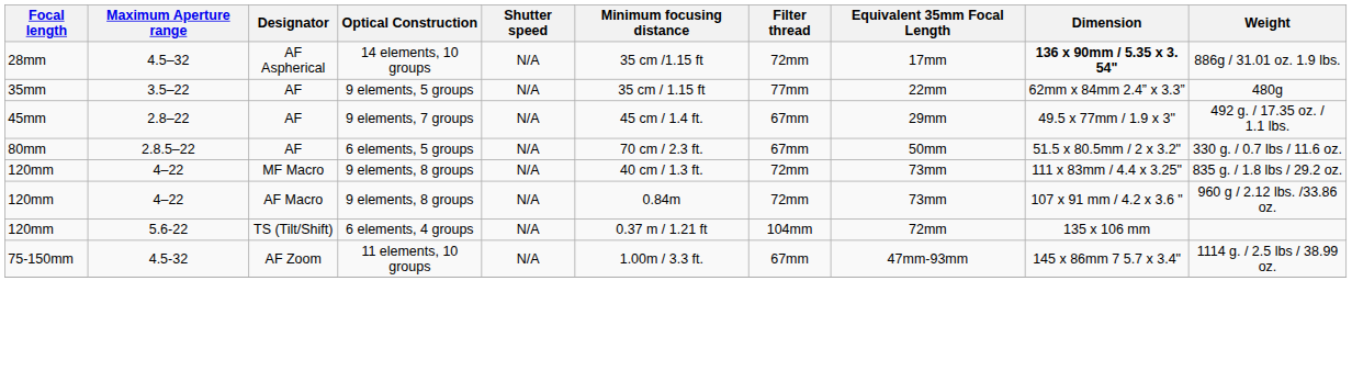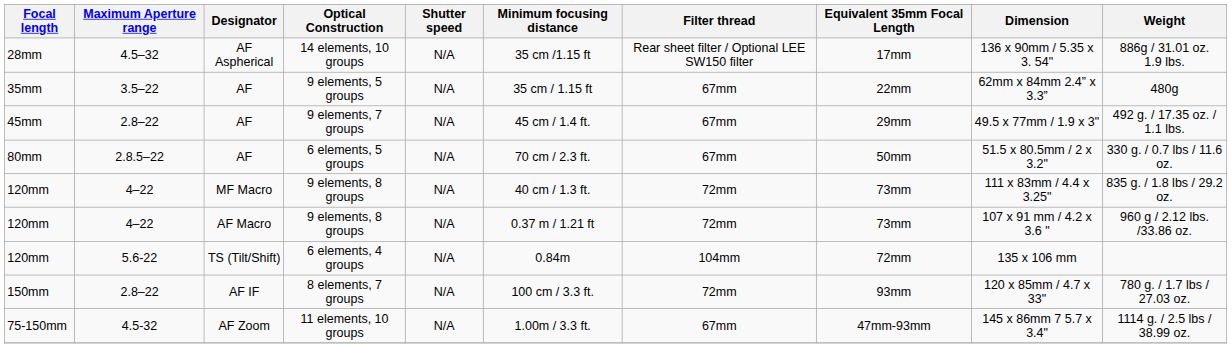 <table class="wikitable sortable" style="text-align:center">
 <tr>
 <th><a href='#'>Focal length</a></th>
 <th><a href='#'>Maximum Aperture range</a></th>
 <th>Designator</th>
 <th>Optical Construction</th>
 <th>Shutter speed</th>
 <th>Minimum focusing distance</th>
 <th>Filter thread</th>
 <th>Equivalent 35mm Focal Length</th>
 <th>Dimension</th>
 <th>Weight</th>
 </tr>
 <tr>
 <td style="text-align:left;">28mm</td>
 <td>4.5–32</td>
 <td>AF Aspherical</td>
 <td>14 elements, 10 groups</td>
 <td>N/A</td>
 <td>35 cm /1.15 ft</td>
-<td>72mm</td>
+<td>Rear sheet filter / Optional LEE SW150 filter</td>
 <td>17mm</td>
-<td><strong>136 x 90mm / 5.35 x 3. 54"</strong></td>
+<td>136 x 90mm / 5.35 x 3. 54"</td>
 <td>886g / 31.01 oz. 1.9 lbs.</td>
 </tr>
 <tr>
 <td style="text-align:left;">35mm</td>
 <td>3.5–22</td>
 <td>AF</td>
 <td>9 elements, 5 groups</td>
 <td>N/A</td>
 <td>35 cm / 1.15 ft</td>
-<td>77mm</td>
+<td>67mm</td>
 <td>22mm</td>
 <td>62mm x 84mm 2.4” x 3.3”</td>
 <td>480g</td>
 </tr>
 <tr>
 <td style="text-align:left;">45mm</td>
 <td>2.8–22</td>
 <td>AF</td>
 <td>9 elements, 7 groups</td>
 <td>N/A</td>
 <td>45 cm / 1.4 ft.</td>
 <td>67mm</td>
 <td>29mm</td>
 <td>49.5 x 77mm / 1.9 x 3"</td>
 <td>492 g. / 17.35 oz. / 1.1 lbs.</td>
 </tr>
 <tr>
 <td style="text-align:left;">80mm</td>
 <td>2.8.5–22</td>
 <td>AF</td>
 <td>6 elements, 5 groups</td>
 <td>N/A</td>
 <td>70 cm / 2.3 ft.</td>
 <td>67mm</td>
 <td>50mm</td>
 <td>51.5 x 80.5mm / 2 x 3.2"</td>
 <td>330 g. / 0.7 lbs / 11.6 oz.</td>
 </tr>
 <tr>
 <td style="text-align:left;">120mm</td>
 <td>4–22</td>
 <td>MF Macro</td>
 <td>9 elements, 8 groups</td>
 <td>N/A</td>
 <td>40 cm / 1.3 ft.</td>
 <td>72mm</td>
 <td>73mm</td>
 <td>111 x 83mm / 4.4 x 3.25"</td>
 <td>835 g. / 1.8 lbs / 29.2 oz.</td>
 </tr>
 <tr>
 <td style="text-align:left;">120mm</td>
 <td>4–22</td>
 <td>AF Macro</td>
 <td>9 elements, 8 groups</td>
 <td>N/A</td>
-<td>0.84m</td>
+<td>0.37 m / 1.21 ft</td>
 <td>72mm</td>
 <td>73mm</td>
 <td>107 x 91 mm / 4.2 x 3.6 "</td>
 <td>960 g / 2.12 lbs.  /33.86 oz.</td>
 </tr>
 <tr>
 <td style="text-align:left;">120mm</td>
 <td>5.6-22</td>
 <td>TS (Tilt/Shift)</td>
 <td>6 elements, 4 groups</td>
 <td>N/A</td>
-<td>0.37 m / 1.21 ft</td>
+<td>0.84m</td>
 <td>104mm</td>
 <td>72mm</td>
 <td>135 x 106 mm</td>
 <td></td>
+</tr>
+<tr>
+<td style="text-align:left;">150mm</td>
+<td>2.8–22</td>
+<td>AF IF</td>
+<td>8 elements, 7 groups</td>
+<td>N/A</td>
+<td>100 cm / 3.3 ft.</td>
+<td>72mm</td>
+<td>93mm</td>
+<td>120 x 85mm / 4.7 x 33"</td>
+<td>780 g. / 1.7 lbs / 27.03 oz.</td>
 </tr>
 <tr>
 <td style="text-align:left;">75-150mm</td>
 <td>4.5-32</td>
 <td>AF Zoom</td>
 <td>11 elements, 10 groups</td>
 <td>N/A</td>
 <td>1.00m / 3.3 ft.</td>
 <td>67mm</td>
 <td>47mm-93mm</td>
 <td>145 x 86mm 7 5.7 x 3.4"</td>
 <td>1114 g. / 2.5 lbs / 38.99 oz.</td>
 </tr>
 <tr>
 </tr>
 </table>
